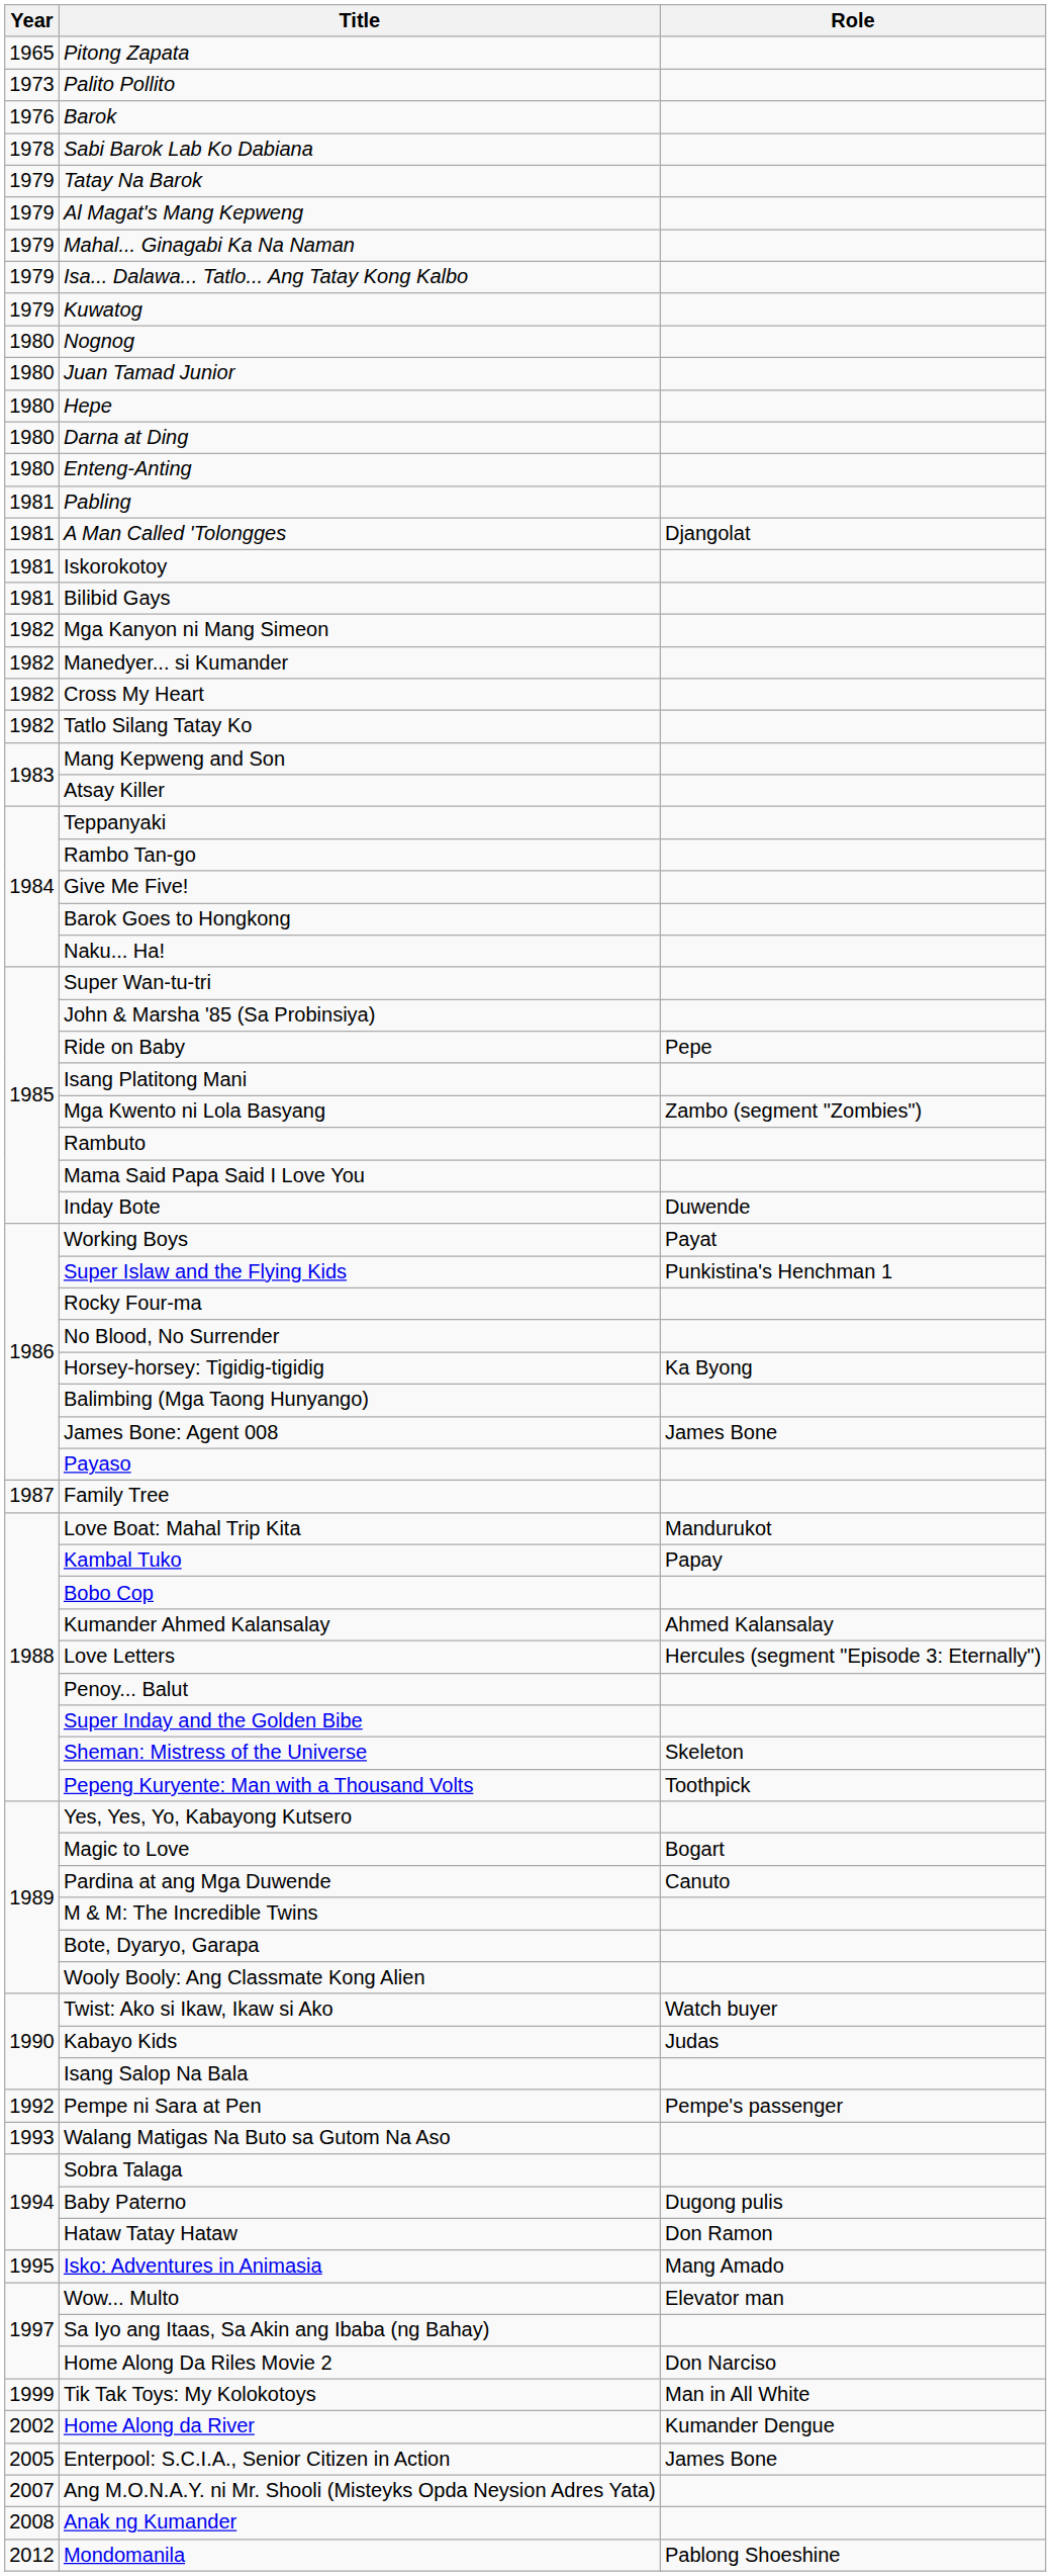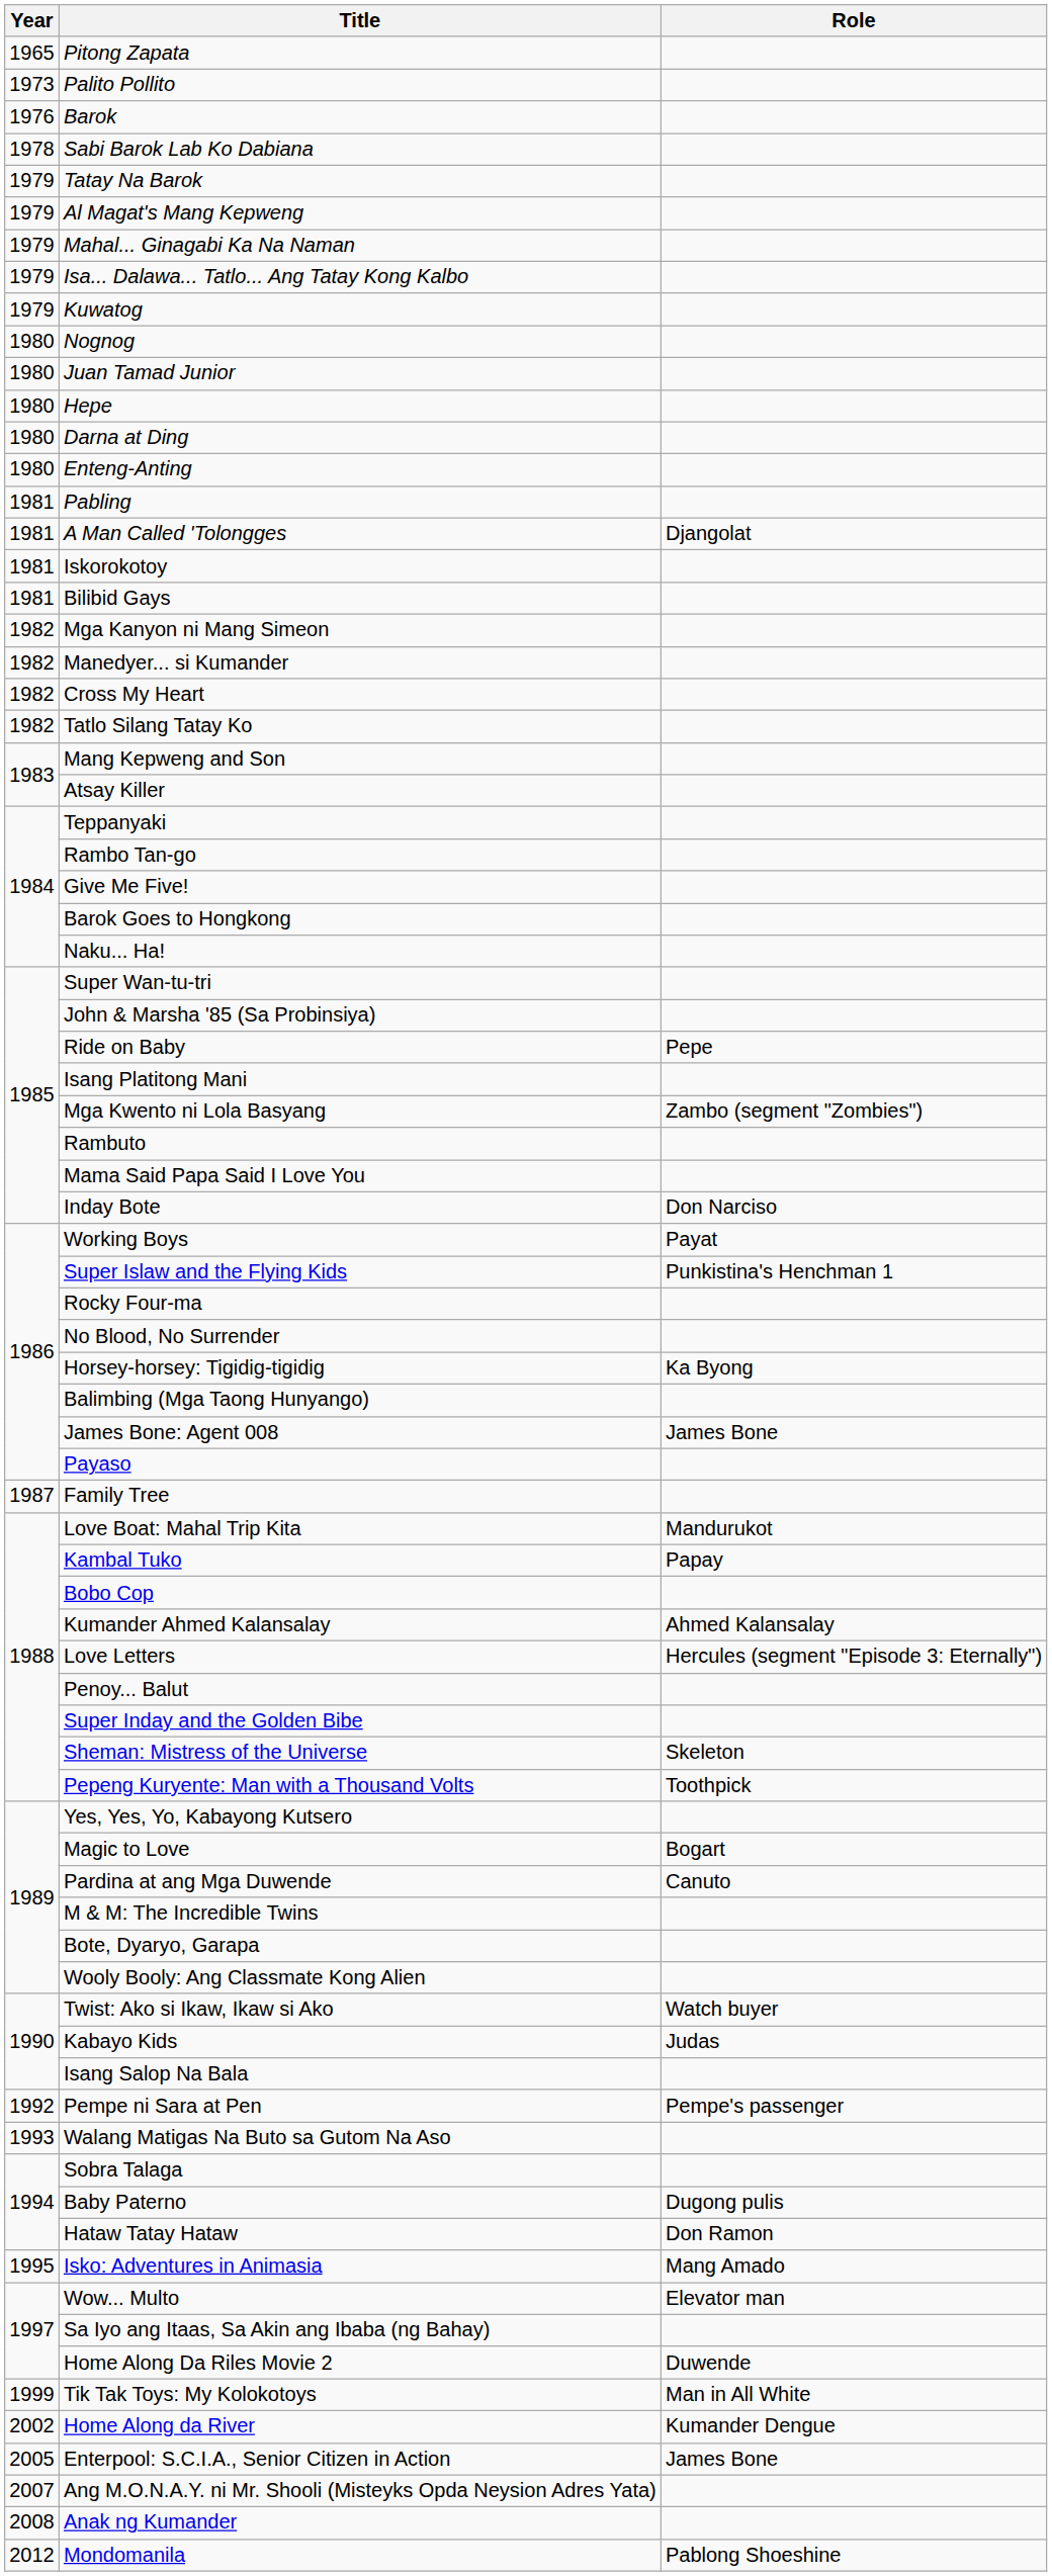 <table class="wikitable sortable plainrowheaders">
 <tr>
 <th scope="col">Year</th>
 <th scope="col">Title</th>
 <th scope="col">Role</th>
 </tr>
 <tr>
 <td>1965</td>
 <td><em>Pitong Zapata</em></td>
 <td></td>
 </tr>
 <tr>
 <td>1973</td>
 <td><em>Palito Pollito</em></td>
 <td></td>
 </tr>
 <tr>
 <td>1976</td>
 <td><em>Barok</em></td>
 <td></td>
 </tr>
 <tr>
 <td>1978</td>
 <td><em>Sabi Barok Lab Ko Dabiana</em></td>
 <td></td>
 </tr>
 <tr>
 <td>1979</td>
 <td><em>Tatay Na Barok</em></td>
 <td></td>
 </tr>
 <tr>
 <td>1979</td>
 <td><em>Al Magat's Mang Kepweng</em></td>
 <td></td>
 </tr>
 <tr>
 <td>1979</td>
 <td><em>Mahal... Ginagabi Ka Na Naman</em></td>
 <td></td>
 </tr>
 <tr>
 <td>1979</td>
 <td><em>Isa... Dalawa... Tatlo... Ang Tatay Kong Kalbo</em></td>
 <td></td>
 </tr>
 <tr>
 <td>1979</td>
 <td><em>Kuwatog</em></td>
 <td></td>
 </tr>
 <tr>
 <td>1980</td>
 <td><em>Nognog</em></td>
 <td></td>
 </tr>
 <tr>
 <td>1980</td>
 <td><em>Juan Tamad Junior</em></td>
 <td></td>
 </tr>
 <tr>
 <td>1980</td>
 <td><em>Hepe</em></td>
 <td></td>
 </tr>
 <tr>
 <td>1980</td>
 <td><em>Darna at Ding</em></td>
 <td></td>
 </tr>
 <tr>
 <td>1980</td>
 <td><em>Enteng-Anting</em></td>
 <td></td>
 </tr>
 <tr>
 <td>1981</td>
 <td><em>Pabling</em></td>
 <td></td>
 </tr>
 <tr>
 <td>1981</td>
 <td><em>A Man Called 'Tolongges<strong></td>
 <td>Djangolat</td>
 </tr>
 <tr>
 <td>1981</td>
 <td></em>Iskorokotoy<em></td>
 <td></td>
 </tr>
 <tr>
 <td>1981</td>
 <td></em>Bilibid Gays<em></td>
 <td></td>
 </tr>
 <tr>
 <td>1982</td>
 <td></em>Mga Kanyon ni Mang Simeon<em></td>
 <td></td>
 </tr>
 <tr>
 <td>1982</td>
 <td></em>Manedyer... si Kumander<em></td>
 <td></td>
 </tr>
 <tr>
 <td>1982</td>
 <td></em>Cross My Heart<em></td>
 <td></td>
 </tr>
 <tr>
 <td>1982</td>
 <td></em>Tatlo Silang Tatay Ko<em></td>
 <td></td>
 </tr>
 <tr>
 <td rowspan="2">1983</td>
 <td></em>Mang Kepweng and Son<em></td>
 <td></td>
 </tr>
 <tr>
 <td></em>Atsay Killer<em></td>
 <td></td>
 </tr>
 <tr>
 <td rowspan="5">1984</td>
 <td></em>Teppanyaki<em></td>
 <td></td>
 </tr>
 <tr>
 <td></em>Rambo Tan-go<em></td>
 <td></td>
 </tr>
 <tr>
 <td></em>Give Me Five!<em></td>
 <td></td>
 </tr>
 <tr>
 <td></em>Barok Goes to Hongkong<em></td>
 <td></td>
 </tr>
 <tr>
 <td></em>Naku... Ha!<em></td>
 <td></td>
 </tr>
 <tr>
 <td rowspan="8">1985</td>
 <td></em>Super Wan-tu-tri<em></td>
 <td></td>
 </tr>
 <tr>
 <td></em>John & Marsha '85 (Sa Probinsiya)<em></td>
 <td></td>
 </tr>
 <tr>
 <td></em>Ride on Baby<em></td>
 <td>Pepe</td>
 </tr>
 <tr>
 <td></em>Isang Platitong Mani<em> </td>
 <td></td>
 </tr>
 <tr>
 <td></em>Mga Kwento ni Lola Basyang<em></td>
 <td>Zambo (segment "Zombies")</td>
 </tr>
 <tr>
 <td></em>Rambuto<em></td>
 <td></td>
 </tr>
 <tr>
 <td></em>Mama Said Papa Said I Love You<em></td>
 <td></td>
 </tr>
 <tr>
 <td></em>Inday Bote<em></td>
-<td>Duwende</td>
+<td>Don Narciso</td>
 </tr>
 <tr>
 <td rowspan="8">1986</td>
 <td></em>Working Boys<em></td>
 <td>Payat</td>
 </tr>
 <tr>
 <td></em><a href='#'>Super Islaw and the Flying Kids</a><em></td>
 <td>Punkistina's Henchman 1</td>
 </tr>
 <tr>
 <td></em>Rocky Four-ma<em></td>
 <td></td>
 </tr>
 <tr>
 <td></em>No Blood, No Surrender<em></td>
 <td></td>
 </tr>
 <tr>
 <td></em>Horsey-horsey: Tigidig-tigidig<em></td>
 <td>Ka Byong</td>
 </tr>
 <tr>
 <td></em>Balimbing (Mga Taong Hunyango)<em></td>
 <td></td>
 </tr>
 <tr>
 <td></em>James Bone: Agent 008<em></td>
 <td>James Bone</td>
 </tr>
 <tr>
 <td></em><a href='#'>Payaso</a><em></td>
 <td></td>
 </tr>
 <tr>
 <td>1987</td>
 <td></em>Family Tree<em></td>
 <td></td>
 </tr>
 <tr>
 <td rowspan="9">1988</td>
 <td></em>Love Boat: Mahal Trip Kita<em></td>
 <td>Mandurukot</td>
 </tr>
 <tr>
 <td></em><a href='#'>Kambal Tuko</a><em></td>
 <td>Papay</td>
 </tr>
 <tr>
 <td></em><a href='#'>Bobo Cop</a><em></td>
 <td></td>
 </tr>
 <tr>
 <td></em>Kumander Ahmed Kalansalay<em></td>
 <td>Ahmed Kalansalay</td>
 </tr>
 <tr>
 <td></em>Love Letters<em></td>
 <td>Hercules (segment "Episode 3: Eternally")</td>
 </tr>
 <tr>
 <td></em>Penoy... Balut<em></td>
 <td></td>
 </tr>
 <tr>
 <td></em><a href='#'>Super Inday and the Golden Bibe</a><em></td>
 <td></td>
 </tr>
 <tr>
 <td></em><a href='#'>Sheman: Mistress of the Universe</a><em></td>
 <td>Skeleton</td>
 </tr>
 <tr>
 <td></em><a href='#'>Pepeng Kuryente: Man with a Thousand Volts</a><em></td>
 <td>Toothpick</td>
 </tr>
 <tr>
 <td rowspan="6">1989</td>
 <td></em>Yes, Yes, Yo, Kabayong Kutsero<em></td>
 <td></td>
 </tr>
 <tr>
 <td></em>Magic to Love<em></td>
 <td>Bogart</td>
 </tr>
 <tr>
 <td></em>Pardina at ang Mga Duwende<em></td>
 <td>Canuto</td>
 </tr>
 <tr>
 <td></em>M & M: The Incredible Twins<em></td>
 <td></td>
 </tr>
 <tr>
 <td></em>Bote, Dyaryo, Garapa<em></td>
 <td></td>
 </tr>
 <tr>
 <td></em>Wooly Booly: Ang Classmate Kong Alien<em></td>
 <td></td>
 </tr>
 <tr>
 <td rowspan="3">1990</td>
 <td></em>Twist: Ako si Ikaw, Ikaw si Ako<em></td>
 <td>Watch buyer</td>
 </tr>
 <tr>
 <td></em>Kabayo Kids<em></td>
 <td>Judas</td>
 </tr>
 <tr>
 <td></em>Isang Salop Na Bala<em></td>
 <td></td>
 </tr>
 <tr>
 <td>1992</td>
 <td></em>Pempe ni Sara at Pen<em></td>
 <td>Pempe's passenger</td>
 </tr>
 <tr>
 <td>1993</td>
 <td></em>Walang Matigas Na Buto sa Gutom Na Aso<em></td>
 <td></td>
 </tr>
 <tr>
 <td rowspan="3">1994</td>
 <td></em>Sobra Talaga<em></td>
 <td></td>
 </tr>
 <tr>
 <td></em>Baby Paterno<em></td>
 <td>Dugong pulis</td>
 </tr>
 <tr>
 <td></em>Hataw Tatay Hataw<em></td>
 <td>Don Ramon</td>
 </tr>
 <tr>
 <td>1995</td>
 <td></em><a href='#'>Isko: Adventures in Animasia</a><em></td>
 <td>Mang Amado</td>
 </tr>
 <tr>
 <td rowspan="3">1997</td>
 <td></em>Wow... Multo<em> </td>
 <td>Elevator man</td>
 </tr>
 <tr>
 <td></em>Sa Iyo ang Itaas, Sa Akin ang Ibaba (ng Bahay)<em> </td>
 <td></td>
 </tr>
 <tr>
 <td></em>Home Along Da Riles Movie 2<em></td>
-<td>Don Narciso</td>
+<td>Duwende</td>
 </tr>
 <tr>
 <td>1999</td>
 <td></em>Tik Tak Toys: My Kolokotoys<em></td>
 <td>Man in All White</td>
 </tr>
 <tr>
 <td>2002</td>
 <td></em><a href='#'>Home Along da River</a><em></td>
 <td>Kumander Dengue</td>
 </tr>
 <tr>
 <td>2005</td>
 <td></em>Enterpool: S.C.I.A., Senior Citizen in Action<em></td>
 <td>James Bone</td>
 </tr>
 <tr>
 <td>2007</td>
 <td></em>Ang M.O.N.A.Y. ni Mr. Shooli (Misteyks Opda Neysion Adres Yata)<em></td>
 <td></td>
 </tr>
 <tr>
 <td>2008</td>
 <td></em><a href='#'>Anak ng Kumander</a><em></td>
 <td></td>
 </tr>
 <tr>
 <td>2012</td>
 <td></em><a href='#'>Mondomanila</a><em></td>
 <td>Pablong Shoeshine</td>
 </tr>
 </table>
